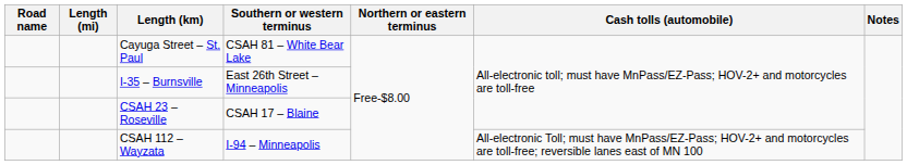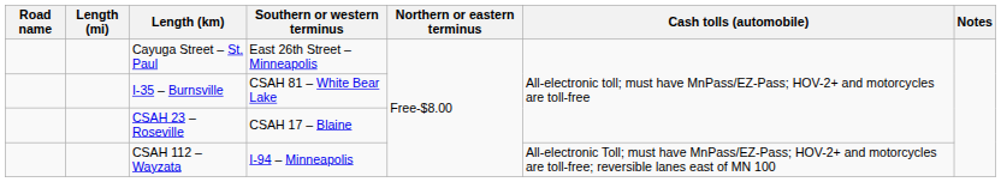 <table class=wikitable>
 <tr>
 <th scope=col>Road name</th>
 <th scope=col>Length (mi)</th>
 <th scope=col>Length (km)</th>
 <th scope=col>Southern or western terminus</th>
 <th scope=col>Northern or eastern terminus</th>
 <th scope=col>Cash tolls (automobile)</th>
 <th scope=col>Notes</th>
 </tr>
 <tr>
 <td></td>
 <td></td>
 <td>Cayuga Street – <a href='#'>St. Paul</a></td>
-<td>CSAH 81 – <a href='#'>White Bear Lake</a></td>
+<td>East 26th Street – <a href='#'>Minneapolis</a></td>
 <td rowspan="4">Free-$8.00</td>
 <td rowspan="3">All-electronic toll; must have MnPass/EZ-Pass; HOV-2+ and motorcycles are toll-free</td>
 </tr>
 <tr>
 <td></td>
 <td></td>
 <td><a href='#'>I-35</a> – <a href='#'>Burnsville</a></td>
-<td>East 26th Street – <a href='#'>Minneapolis</a></td>
+<td>CSAH 81 – <a href='#'>White Bear Lake</a></td>
 </tr>
 <tr>
 <td></td>
 <td></td>
 <td><a href='#'>CSAH 23</a> – <a href='#'>Roseville</a></td>
 <td>CSAH 17 – <a href='#'>Blaine</a></td>
 </tr>
 <tr>
 <td></td>
 <td></td>
 <td>CSAH 112 – <a href='#'>Wayzata</a></td>
 <td><a href='#'>I-94</a> – <a href='#'>Minneapolis</a></td>
 <td>All-electronic Toll; must have MnPass/EZ-Pass; HOV-2+ and motorcycles are toll-free; reversible lanes east of MN 100</td>
 </tr>
 </table>
